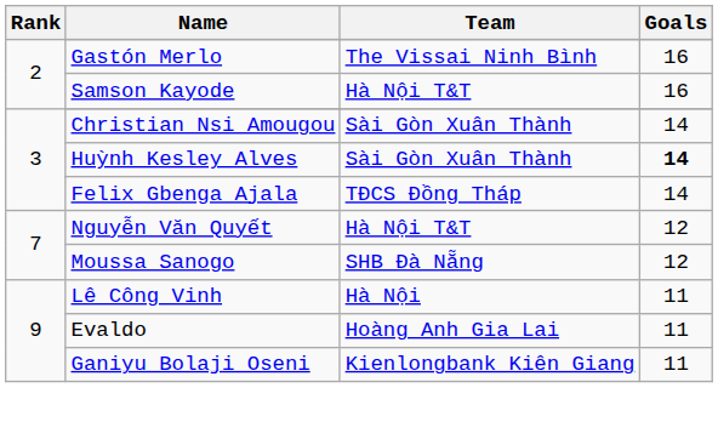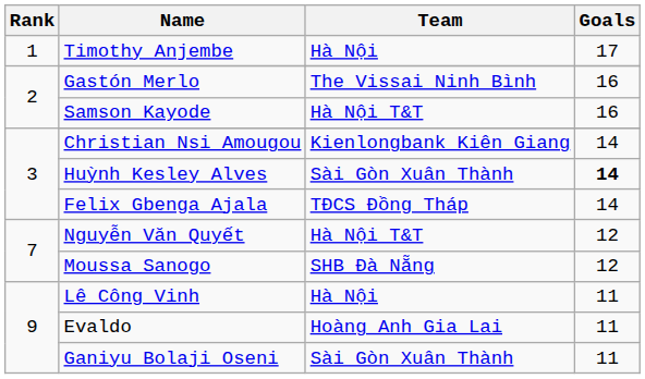 <table class="wikitable" style="text-align:center">
 <tr>
 <th>Rank</th>
 <th>Name</th>
 <th>Team</th>
 <th>Goals</th>
+</tr>
+<tr>
+<td>1</td>
+<td align="left"> <a href='#'>Timothy Anjembe</a></td>
+<td align="left"><a href='#'>Hà Nội</a></td>
+<td align=center>17</td>
 </tr>
 <tr>
 <td rowspan="3">2</td>
 </tr>
 <tr>
 <td align="left"> <a href='#'>Gastón Merlo</a></td>
 <td align="left"><a href='#'>The Vissai Ninh Bình</a></td>
 <td align=center>16</td>
 </tr>
 <tr>
 <td align="left"> <a href='#'>Samson Kayode</a></td>
 <td align="left"><a href='#'>Hà Nội T&T</a></td>
 <td align=center>16</td>
 </tr>
 <tr>
 <td rowspan="4">3</td>
 </tr>
 <tr>
 <td align="left"> <a href='#'>Christian Nsi Amougou</a></td>
-<td align="left"><a href='#'>Sài Gòn Xuân Thành</a></td>
+<td align="left"><a href='#'>Kienlongbank Kiên Giang</a></td>
 <td align=center>14</td>
 </tr>
 <tr>
 <td align="left"> <a href='#'>Huỳnh Kesley Alves</a></td>
 <td align="left"><a href='#'>Sài Gòn Xuân Thành</a></td>
 <td align=center><strong>14</strong></td>
 </tr>
 <tr>
 <td align="left"> <a href='#'>Felix Gbenga Ajala</a></td>
 <td align="left"><a href='#'>TĐCS Đồng Tháp</a></td>
 <td align=center>14</td>
 </tr>
 <tr>
 <td rowspan="2">7</td>
 <td align="left"> <a href='#'>Nguyễn Văn Quyết</a></td>
 <td align="left"><a href='#'>Hà Nội T&T</a></td>
 <td align=center>12</td>
 </tr>
 <tr>
 <td align="left"> <a href='#'>Moussa Sanogo</a></td>
 <td align="left"><a href='#'>SHB Đà Nẵng</a></td>
 <td align=center>12</td>
 </tr>
 <tr>
 <td rowspan="3">9</td>
 <td align="left"> <a href='#'>Lê Công Vinh</a></td>
 <td align="left"><a href='#'>Hà Nội</a></td>
 <td align=center>11</td>
 </tr>
 <tr>
 <td align="left"> Evaldo</td>
 <td align="left"><a href='#'>Hoàng Anh Gia Lai</a></td>
 <td align=center>11</td>
 </tr>
 <tr>
 <td align="left"> <a href='#'>Ganiyu Bolaji Oseni</a></td>
-<td align="left"><a href='#'>Kienlongbank Kiên Giang</a></td>
+<td align="left"><a href='#'>Sài Gòn Xuân Thành</a></td>
 <td align=center>11</td>
 </tr>
 </table>
